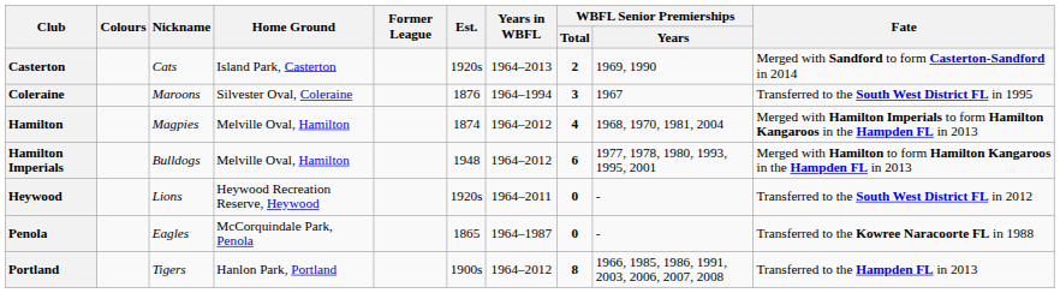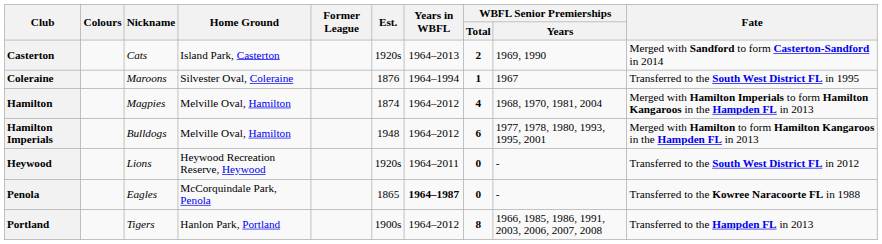 <table class="wikitable sortable">
 <tr>
 <th rowspan="2">Club</th>
 <th rowspan="2">Colours</th>
 <th rowspan="2">Nickname</th>
 <th rowspan="2">Home Ground</th>
 <th rowspan="2">Former League</th>
 <th rowspan="2">Est.</th>
 <th rowspan="2">Years in WBFL</th>
 <th colspan="2">WBFL Senior Premierships</th>
 <th rowspan="2">Fate</th>
 </tr>
 <tr>
 <th>Total</th>
 <th>Years</th>
 </tr>
 <tr>
 <th style="text-align:left">Casterton</th>
 <td></td>
 <td><em>Cats</em></td>
 <td>Island Park, <a href='#'>Casterton</a></td>
 <td align="center"></td>
 <td align="center">1920s</td>
 <td align="center">1964–2013</td>
 <td align="center"><strong>2</strong></td>
 <td>1969, 1990</td>
 <td>Merged with <strong>Sandford</strong> to form <a href='#'><strong>Casterton-Sandford</strong></a> in 2014</td>
 </tr>
 <tr>
 <th style="text-align:left">Coleraine</th>
 <td></td>
 <td><em>Maroons</em></td>
 <td>Silvester Oval, <a href='#'>Coleraine</a></td>
 <td align="center"></td>
 <td align="center">1876</td>
 <td align="center">1964–1994</td>
-<td align="center"><strong>3</strong></td>
+<td align="center"><strong>1</strong></td>
 <td>1967</td>
 <td>Transferred to the <a href='#'><strong>South West District FL</strong></a> in 1995</td>
 </tr>
 <tr>
 <th style="text-align:left">Hamilton</th>
 <td></td>
 <td><em>Magpies</em></td>
 <td>Melville Oval, <a href='#'>Hamilton</a></td>
 <td align="center"></td>
 <td align="center">1874</td>
 <td align="center">1964–2012</td>
 <td align="center"><strong>4</strong></td>
 <td>1968, 1970, 1981, 2004</td>
 <td>Merged with <strong>Hamilton Imperials</strong> to form <strong>Hamilton Kangaroos</strong> in the <a href='#'><strong>Hampden FL</strong></a> in 2013</td>
 </tr>
 <tr>
 <th style="text-align:left">Hamilton Imperials</th>
 <td></td>
 <td><em>Bulldogs</em></td>
 <td>Melville Oval, <a href='#'>Hamilton</a></td>
 <td align="center"></td>
 <td align="center">1948</td>
 <td align="center">1964–2012</td>
 <td align="center"><strong>6</strong></td>
 <td>1977, 1978, 1980, 1993, 1995, 2001</td>
 <td>Merged with <strong>Hamilton</strong> to form <strong>Hamilton Kangaroos</strong> in the <a href='#'><strong>Hampden FL</strong></a> in 2013</td>
 </tr>
 <tr>
 <th style="text-align:left">Heywood</th>
 <td></td>
 <td><em>Lions</em></td>
 <td>Heywood Recreation Reserve, <a href='#'>Heywood</a></td>
 <td align="center"></td>
 <td align="center">1920s</td>
 <td align="center">1964–2011</td>
 <td align="center"><strong>0</strong></td>
 <td>-</td>
 <td>Transferred to the <a href='#'><strong>South West District FL</strong></a> in 2012</td>
 </tr>
 <tr>
 <th style="text-align:left">Penola</th>
 <td></td>
 <td><em>Eagles</em></td>
 <td>McCorquindale Park, <a href='#'>Penola</a></td>
 <td align="center"></td>
 <td align="center">1865</td>
-<td align="center">1964–1987</td>
+<td align="center"><strong>1964–1987</strong></td>
 <td align="center"><strong>0</strong></td>
 <td>-</td>
 <td>Transferred to the <strong>Kowree Naracoorte FL</strong> in 1988</td>
 </tr>
 <tr>
 <th style="text-align:left">Portland</th>
 <td></td>
 <td><em>Tigers</em></td>
 <td>Hanlon Park, <a href='#'>Portland</a></td>
 <td align="center"></td>
 <td align="center">1900s</td>
 <td align="center">1964–2012</td>
 <td align="center"><strong>8</strong></td>
 <td>1966, 1985, 1986, 1991, 2003, 2006, 2007, 2008</td>
 <td>Transferred to the <a href='#'><strong>Hampden FL</strong></a> in 2013</td>
 </tr>
 </table>
